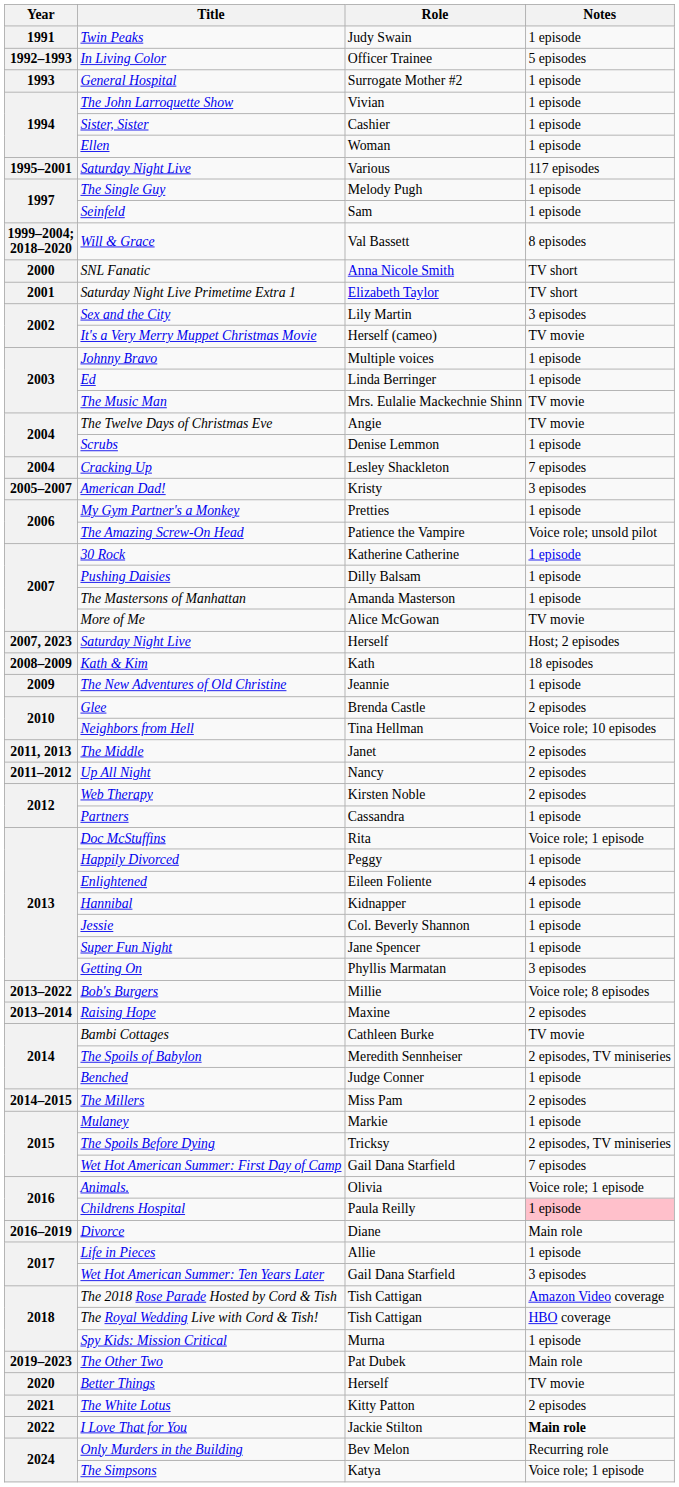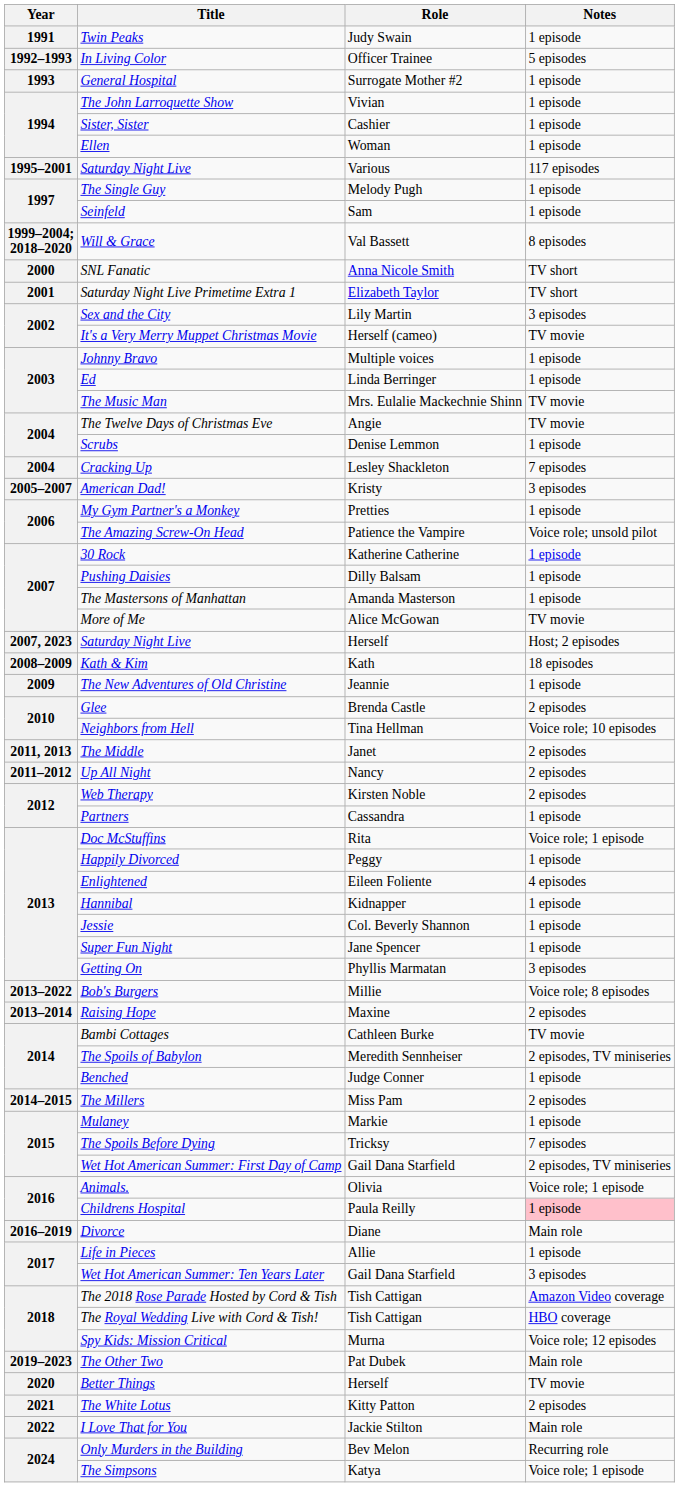 <table class="wikitable plainrowheaders sortable">
 <tr>
 <th scope="col">Year</th>
 <th scope="col">Title</th>
 <th scope="col">Role</th>
 <th scope="col" class=unsortable>Notes</th>
 </tr>
 <tr>
 <th scope="row">1991</th>
 <td><em><a href='#'>Twin Peaks</a></em></td>
 <td>Judy Swain</td>
 <td>1 episode</td>
 </tr>
 <tr>
 <th scope="row">1992–1993</th>
 <td><em><a href='#'>In Living Color</a></em></td>
 <td>Officer Trainee</td>
 <td>5 episodes</td>
 </tr>
 <tr>
 <th scope="row">1993</th>
 <td><em><a href='#'>General Hospital</a></em></td>
 <td>Surrogate Mother #2</td>
 <td>1 episode</td>
 </tr>
 <tr>
 <th rowspan="3" scope="row">1994</th>
 <td><em><a href='#'>The John Larroquette Show</a></em></td>
 <td>Vivian</td>
 <td>1 episode</td>
 </tr>
 <tr>
 <td><em><a href='#'>Sister, Sister</a></em></td>
 <td>Cashier</td>
 <td>1 episode</td>
 </tr>
 <tr>
 <td><em><a href='#'>Ellen</a></em></td>
 <td>Woman</td>
 <td>1 episode</td>
 </tr>
 <tr>
 <th scope="row">1995–2001</th>
 <td><em><a href='#'>Saturday Night Live</a></em></td>
 <td>Various</td>
 <td>117 episodes</td>
 </tr>
 <tr>
 <th rowspan="2" scope="row">1997</th>
 <td><em><a href='#'>The Single Guy</a></em></td>
 <td>Melody Pugh</td>
 <td>1 episode</td>
 </tr>
 <tr>
 <td><em><a href='#'>Seinfeld</a></em></td>
 <td>Sam</td>
 <td>1 episode</td>
 </tr>
 <tr>
 <th scope="row">1999–2004;<br>2018–2020</th>
 <td><em><a href='#'>Will & Grace</a></em></td>
 <td>Val Bassett</td>
 <td>8 episodes</td>
 </tr>
 <tr>
 <th scope="row">2000</th>
 <td><em>SNL Fanatic</em></td>
 <td><a href='#'>Anna Nicole Smith</a></td>
 <td>TV short</td>
 </tr>
 <tr>
 <th scope="row">2001</th>
 <td><em>Saturday Night Live Primetime Extra 1</em></td>
 <td><a href='#'>Elizabeth Taylor</a></td>
 <td>TV short</td>
 </tr>
 <tr>
 <th rowspan="2" scope="row">2002</th>
 <td><em><a href='#'>Sex and the City</a></em></td>
 <td>Lily Martin</td>
 <td>3 episodes</td>
 </tr>
 <tr>
 <td><em><a href='#'>It's a Very Merry Muppet Christmas Movie</a></em></td>
 <td>Herself (cameo)</td>
 <td>TV movie</td>
 </tr>
 <tr>
 <th rowspan="3" scope="row">2003</th>
 <td><em><a href='#'>Johnny Bravo</a></em></td>
 <td>Multiple voices</td>
 <td>1 episode</td>
 </tr>
 <tr>
 <td><em><a href='#'>Ed</a></em></td>
 <td>Linda Berringer</td>
 <td>1 episode</td>
 </tr>
 <tr>
 <td><em><a href='#'>The Music Man</a></em></td>
 <td>Mrs. Eulalie Mackechnie Shinn</td>
 <td>TV movie</td>
 </tr>
 <tr>
 <th rowspan="2" scope="row">2004</th>
 <td><em>The Twelve Days of Christmas Eve</em></td>
 <td>Angie</td>
 <td>TV movie</td>
 </tr>
 <tr>
 <td><em><a href='#'>Scrubs</a></em></td>
 <td>Denise Lemmon</td>
 <td>1 episode</td>
 </tr>
 <tr>
 <th scope="row">2004</th>
 <td><em><a href='#'>Cracking Up</a></em></td>
 <td>Lesley Shackleton</td>
 <td>7 episodes</td>
 </tr>
 <tr>
 <th scope="row">2005–2007</th>
 <td><em><a href='#'>American Dad!</a></em></td>
 <td>Kristy</td>
 <td>3 episodes</td>
 </tr>
 <tr>
 <th rowspan="2" scope="row">2006</th>
 <td><em><a href='#'>My Gym Partner's a Monkey</a></em></td>
 <td>Pretties</td>
 <td>1 episode</td>
 </tr>
 <tr>
 <td><em><a href='#'>The Amazing Screw-On Head</a></em></td>
 <td>Patience the Vampire</td>
 <td>Voice role; unsold pilot</td>
 </tr>
 <tr>
 <th rowspan="4" scope="row">2007</th>
 <td><em><a href='#'>30 Rock</a></em></td>
 <td>Katherine Catherine</td>
 <td><a href='#'>1 episode</a></td>
 </tr>
 <tr>
 <td><em><a href='#'>Pushing Daisies</a></em></td>
 <td>Dilly Balsam</td>
 <td>1 episode</td>
 </tr>
 <tr>
 <td><em>The Mastersons of Manhattan </em></td>
 <td>Amanda Masterson</td>
 <td>1 episode</td>
 </tr>
 <tr>
 <td><em>More of Me</em></td>
 <td>Alice McGowan</td>
 <td>TV movie</td>
 </tr>
 <tr>
 <th scope="row">2007, 2023</th>
 <td><em><a href='#'>Saturday Night Live</a></em></td>
 <td>Herself</td>
 <td>Host; 2 episodes</td>
 </tr>
 <tr>
 <th scope="row">2008–2009</th>
 <td><em><a href='#'>Kath & Kim</a></em></td>
 <td>Kath</td>
 <td>18 episodes</td>
 </tr>
 <tr>
 <th scope="row">2009</th>
 <td><em><a href='#'>The New Adventures of Old Christine</a></em></td>
 <td>Jeannie</td>
 <td>1 episode</td>
 </tr>
 <tr>
 <th rowspan="2" scope="row">2010</th>
 <td><em><a href='#'>Glee</a></em></td>
 <td>Brenda Castle</td>
 <td>2 episodes</td>
 </tr>
 <tr>
 <td><em><a href='#'>Neighbors from Hell</a></em></td>
 <td>Tina Hellman</td>
 <td>Voice role; 10 episodes</td>
 </tr>
 <tr>
 <th scope="row">2011, 2013</th>
 <td><em><a href='#'>The Middle</a></em></td>
 <td>Janet</td>
 <td>2 episodes</td>
 </tr>
 <tr>
 <th scope="row">2011–2012</th>
 <td><em><a href='#'>Up All Night</a></em></td>
 <td>Nancy</td>
 <td>2 episodes</td>
 </tr>
 <tr>
 <th rowspan="2" scope="row">2012</th>
 <td><em><a href='#'>Web Therapy</a></em></td>
 <td>Kirsten Noble</td>
 <td>2 episodes</td>
 </tr>
 <tr>
 <td><em><a href='#'>Partners</a></em></td>
 <td>Cassandra</td>
 <td>1 episode</td>
 </tr>
 <tr>
 <th rowspan="7" scope="row">2013</th>
 <td><em><a href='#'>Doc McStuffins</a></em></td>
 <td>Rita</td>
 <td>Voice role; 1 episode</td>
 </tr>
 <tr>
 <td><em><a href='#'>Happily Divorced</a></em></td>
 <td>Peggy</td>
 <td>1 episode</td>
 </tr>
 <tr>
 <td><em><a href='#'>Enlightened</a></em></td>
 <td>Eileen Foliente</td>
 <td>4 episodes</td>
 </tr>
 <tr>
 <td><em><a href='#'>Hannibal</a></em></td>
 <td>Kidnapper</td>
 <td>1 episode</td>
 </tr>
 <tr>
 <td><em><a href='#'>Jessie</a></em></td>
 <td>Col. Beverly Shannon</td>
 <td>1 episode</td>
 </tr>
 <tr>
 <td><em><a href='#'>Super Fun Night</a></em></td>
 <td>Jane Spencer</td>
 <td>1 episode</td>
 </tr>
 <tr>
 <td><em><a href='#'>Getting On</a></em></td>
 <td>Phyllis Marmatan</td>
 <td>3 episodes</td>
 </tr>
 <tr>
 <th scope="row">2013–2022</th>
 <td><em><a href='#'>Bob's Burgers</a></em></td>
 <td>Millie</td>
 <td>Voice role; 8 episodes</td>
 </tr>
 <tr>
 <th scope="row">2013–2014</th>
 <td><em><a href='#'>Raising Hope</a></em></td>
 <td>Maxine</td>
 <td>2 episodes</td>
 </tr>
 <tr>
 <th rowspan="3" scope="row">2014</th>
 <td><em>Bambi Cottages</em></td>
 <td>Cathleen Burke</td>
 <td>TV movie</td>
 </tr>
 <tr>
 <td><em><a href='#'>The Spoils of Babylon</a></em></td>
 <td>Meredith Sennheiser</td>
 <td>2 episodes, TV miniseries</td>
 </tr>
 <tr>
 <td><em><a href='#'>Benched</a></em></td>
 <td>Judge Conner</td>
 <td>1 episode</td>
 </tr>
 <tr>
 <th scope="row">2014–2015</th>
 <td><em><a href='#'>The Millers</a></em></td>
 <td>Miss Pam</td>
 <td>2 episodes</td>
 </tr>
 <tr>
 <th rowspan="3" scope="row">2015</th>
 <td><em><a href='#'>Mulaney</a></em></td>
 <td>Markie</td>
 <td>1 episode</td>
 </tr>
 <tr>
 <td><em><a href='#'>The Spoils Before Dying</a></em></td>
 <td>Tricksy</td>
-<td>2 episodes, TV miniseries</td>
+<td>7 episodes</td>
 </tr>
 <tr>
 <td><em><a href='#'>Wet Hot American Summer: First Day of Camp</a></em></td>
 <td>Gail Dana Starfield</td>
-<td>7 episodes</td>
+<td>2 episodes, TV miniseries</td>
 </tr>
 <tr>
 <th rowspan="2" scope="row">2016</th>
 <td><em><a href='#'>Animals.</a></em></td>
 <td>Olivia</td>
 <td>Voice role; 1 episode</td>
 </tr>
 <tr>
 <td><em><a href='#'>Childrens Hospital</a></em></td>
 <td>Paula Reilly</td>
 <td style="background: pink;">1 episode</td>
 </tr>
 <tr>
 <th scope="row">2016–2019</th>
 <td><em><a href='#'>Divorce</a></em></td>
 <td>Diane</td>
 <td>Main role</td>
 </tr>
 <tr>
 <th rowspan="2" scope="row">2017</th>
 <td><em><a href='#'>Life in Pieces</a></em></td>
 <td>Allie</td>
 <td>1 episode</td>
 </tr>
 <tr>
 <td><em><a href='#'>Wet Hot American Summer: Ten Years Later</a></em></td>
 <td>Gail Dana Starfield</td>
 <td>3 episodes</td>
 </tr>
 <tr>
 <th rowspan="3" scope="row">2018</th>
 <td><em>The 2018 <a href='#'>Rose Parade</a> Hosted by Cord & Tish</em></td>
 <td>Tish Cattigan</td>
 <td><a href='#'>Amazon Video</a> coverage</td>
 </tr>
 <tr>
 <td><em>The <a href='#'>Royal Wedding</a> Live with Cord & Tish!</em></td>
 <td>Tish Cattigan</td>
 <td><a href='#'>HBO</a> coverage</td>
 </tr>
 <tr>
 <td><em><a href='#'>Spy Kids: Mission Critical</a></em></td>
 <td>Murna</td>
-<td>1 episode</td>
+<td>Voice role; 12 episodes</td>
 </tr>
 <tr>
 <th scope="row">2019–2023</th>
 <td><em><a href='#'>The Other Two</a></em></td>
 <td>Pat Dubek</td>
 <td>Main role</td>
 </tr>
 <tr>
 <th scope="row">2020</th>
 <td><em><a href='#'>Better Things</a></em></td>
 <td>Herself</td>
 <td>TV movie</td>
 </tr>
 <tr>
 <th scope="row">2021</th>
 <td><em><a href='#'>The White Lotus</a></em></td>
 <td>Kitty Patton</td>
 <td>2 episodes</td>
 </tr>
 <tr>
 <th scope="row">2022</th>
 <td><em><a href='#'>I Love That for You</a></em></td>
 <td>Jackie Stilton</td>
-<td><strong>Main role</strong></td>
+<td>Main role</td>
 </tr>
 <tr>
 <th rowspan="2" scope="row">2024</th>
 <td><em><a href='#'>Only Murders in the Building</a></em></td>
 <td>Bev Melon</td>
 <td>Recurring role</td>
 </tr>
 <tr>
 <td><em><a href='#'>The Simpsons</a></em></td>
 <td>Katya</td>
 <td>Voice role; 1 episode</td>
 </tr>
 </table>
